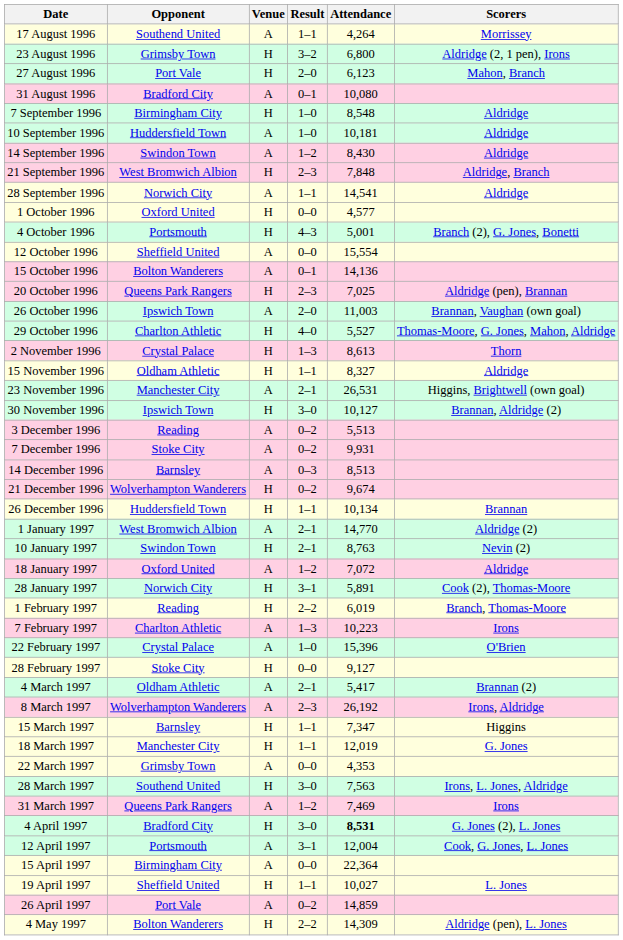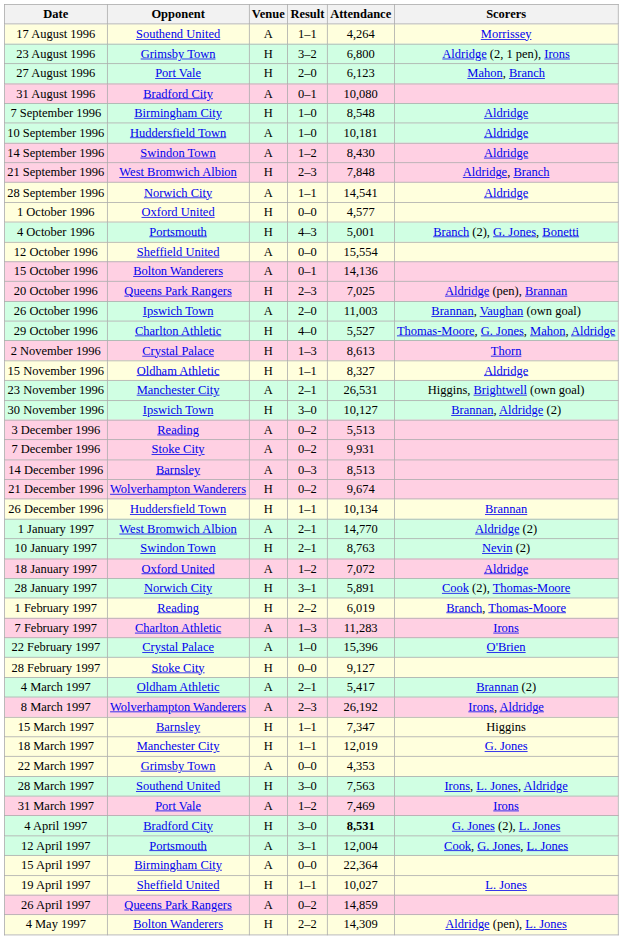 <table class="wikitable sortable" style="font-size:100%; text-align:center">
 <tr>
 <th>Date</th>
 <th>Opponent</th>
 <th>Venue</th>
 <th>Result</th>
 <th>Attendance</th>
 <th>Scorers</th>
 </tr>
 <tr style="background-color: #ffffdd;">
 <td>17 August 1996</td>
 <td><a href='#'>Southend United</a></td>
 <td>A</td>
 <td>1–1</td>
 <td>4,264</td>
 <td><a href='#'>Morrissey</a></td>
 </tr>
 <tr style="background-color: #d0ffe3;">
 <td>23 August 1996</td>
 <td><a href='#'>Grimsby Town</a></td>
 <td>H</td>
 <td>3–2</td>
 <td>6,800</td>
 <td><a href='#'>Aldridge</a> (2, 1 pen), <a href='#'>Irons</a></td>
 </tr>
 <tr style="background-color: #d0ffe3;">
 <td>27 August 1996</td>
 <td><a href='#'>Port Vale</a></td>
 <td>H</td>
 <td>2–0</td>
 <td>6,123</td>
 <td><a href='#'>Mahon</a>, <a href='#'>Branch</a></td>
 </tr>
 <tr style="background-color: #ffd0e3;">
 <td>31 August 1996</td>
 <td><a href='#'>Bradford City</a></td>
 <td>A</td>
 <td>0–1</td>
 <td>10,080</td>
 <td></td>
 </tr>
 <tr style="background-color: #d0ffe3;">
 <td>7 September 1996</td>
 <td><a href='#'>Birmingham City</a></td>
 <td>H</td>
 <td>1–0</td>
 <td>8,548</td>
 <td><a href='#'>Aldridge</a></td>
 </tr>
 <tr style="background-color: #d0ffe3;">
 <td>10 September 1996</td>
 <td><a href='#'>Huddersfield Town</a></td>
 <td>A</td>
 <td>1–0</td>
 <td>10,181</td>
 <td><a href='#'>Aldridge</a></td>
 </tr>
 <tr style="background-color: #ffd0e3;">
 <td>14 September 1996</td>
 <td><a href='#'>Swindon Town</a></td>
 <td>A</td>
 <td>1–2</td>
 <td>8,430</td>
 <td><a href='#'>Aldridge</a></td>
 </tr>
 <tr style="background-color: #ffd0e3;">
 <td>21 September 1996</td>
 <td><a href='#'>West Bromwich Albion</a></td>
 <td>H</td>
 <td>2–3</td>
 <td>7,848</td>
 <td><a href='#'>Aldridge</a>, <a href='#'>Branch</a></td>
 </tr>
 <tr style="background-color: #ffffdd;">
 <td>28 September 1996</td>
 <td><a href='#'>Norwich City</a></td>
 <td>A</td>
 <td>1–1</td>
 <td>14,541</td>
 <td><a href='#'>Aldridge</a></td>
 </tr>
 <tr style="background-color: #ffffdd;">
 <td>1 October 1996</td>
 <td><a href='#'>Oxford United</a></td>
 <td>H</td>
 <td>0–0</td>
 <td>4,577</td>
 <td></td>
 </tr>
 <tr style="background-color: #d0ffe3;">
 <td>4 October 1996</td>
 <td><a href='#'>Portsmouth</a></td>
 <td>H</td>
 <td>4–3</td>
 <td>5,001</td>
 <td><a href='#'>Branch</a> (2), <a href='#'>G. Jones</a>, <a href='#'>Bonetti</a></td>
 </tr>
 <tr style="background-color: #ffffdd;">
 <td>12 October 1996</td>
 <td><a href='#'>Sheffield United</a></td>
 <td>A</td>
 <td>0–0</td>
 <td>15,554</td>
 <td></td>
 </tr>
 <tr style="background-color: #ffd0e3;">
 <td>15 October 1996</td>
 <td><a href='#'>Bolton Wanderers</a></td>
 <td>A</td>
 <td>0–1</td>
 <td>14,136</td>
 <td></td>
 </tr>
 <tr style="background-color: #ffd0e3;">
 <td>20 October 1996</td>
 <td><a href='#'>Queens Park Rangers</a></td>
 <td>H</td>
 <td>2–3</td>
 <td>7,025</td>
 <td><a href='#'>Aldridge</a> (pen), <a href='#'>Brannan</a></td>
 </tr>
 <tr style="background-color: #d0ffe3;">
 <td>26 October 1996</td>
 <td><a href='#'>Ipswich Town</a></td>
 <td>A</td>
 <td>2–0</td>
 <td>11,003</td>
 <td><a href='#'>Brannan</a>, <a href='#'>Vaughan</a> (own goal)</td>
 </tr>
 <tr style="background-color: #d0ffe3;">
 <td>29 October 1996</td>
 <td><a href='#'>Charlton Athletic</a></td>
 <td>H</td>
 <td>4–0</td>
 <td>5,527</td>
 <td><a href='#'>Thomas-Moore</a>, <a href='#'>G. Jones</a>, <a href='#'>Mahon</a>, <a href='#'>Aldridge</a></td>
 </tr>
 <tr style="background-color: #ffd0e3;">
 <td>2 November 1996</td>
 <td><a href='#'>Crystal Palace</a></td>
 <td>H</td>
 <td>1–3</td>
 <td>8,613</td>
 <td><a href='#'>Thorn</a></td>
 </tr>
 <tr style="background-color: #ffffdd;">
 <td>15 November 1996</td>
 <td><a href='#'>Oldham Athletic</a></td>
 <td>H</td>
 <td>1–1</td>
 <td>8,327</td>
 <td><a href='#'>Aldridge</a></td>
 </tr>
 <tr style="background-color: #d0ffe3;">
 <td>23 November 1996</td>
 <td><a href='#'>Manchester City</a></td>
 <td>A</td>
 <td>2–1</td>
 <td>26,531</td>
 <td>Higgins, <a href='#'>Brightwell</a> (own goal)</td>
 </tr>
 <tr style="background-color: #d0ffe3;">
 <td>30 November 1996</td>
 <td><a href='#'>Ipswich Town</a></td>
 <td>H</td>
 <td>3–0</td>
 <td>10,127</td>
 <td><a href='#'>Brannan</a>, <a href='#'>Aldridge</a> (2)</td>
 </tr>
 <tr style="background-color: #ffd0e3;">
 <td>3 December 1996</td>
 <td><a href='#'>Reading</a></td>
 <td>A</td>
 <td>0–2</td>
 <td>5,513</td>
 <td></td>
 </tr>
 <tr style="background-color: #ffd0e3;">
 <td>7 December 1996</td>
 <td><a href='#'>Stoke City</a></td>
 <td>A</td>
 <td>0–2</td>
 <td>9,931</td>
 <td></td>
 </tr>
 <tr style="background-color: #ffd0e3;">
 <td>14 December 1996</td>
 <td><a href='#'>Barnsley</a></td>
 <td>A</td>
 <td>0–3</td>
 <td>8,513</td>
 <td></td>
 </tr>
 <tr style="background-color: #ffd0e3;">
 <td>21 December 1996</td>
 <td><a href='#'>Wolverhampton Wanderers</a></td>
 <td>H</td>
 <td>0–2</td>
 <td>9,674</td>
 <td></td>
 </tr>
 <tr style="background-color: #ffffdd;">
 <td>26 December 1996</td>
 <td><a href='#'>Huddersfield Town</a></td>
 <td>H</td>
 <td>1–1</td>
 <td>10,134</td>
 <td><a href='#'>Brannan</a></td>
 </tr>
 <tr style="background-color: #d0ffe3;">
 <td>1 January 1997</td>
 <td><a href='#'>West Bromwich Albion</a></td>
 <td>A</td>
 <td>2–1</td>
 <td>14,770</td>
 <td><a href='#'>Aldridge</a> (2)</td>
 </tr>
 <tr style="background-color: #d0ffe3;">
 <td>10 January 1997</td>
 <td><a href='#'>Swindon Town</a></td>
 <td>H</td>
 <td>2–1</td>
 <td>8,763</td>
 <td><a href='#'>Nevin</a> (2)</td>
 </tr>
 <tr style="background-color: #ffd0e3;">
 <td>18 January 1997</td>
 <td><a href='#'>Oxford United</a></td>
 <td>A</td>
 <td>1–2</td>
 <td>7,072</td>
 <td><a href='#'>Aldridge</a></td>
 </tr>
 <tr style="background-color: #d0ffe3;">
 <td>28 January 1997</td>
 <td><a href='#'>Norwich City</a></td>
 <td>H</td>
 <td>3–1</td>
 <td>5,891</td>
 <td><a href='#'>Cook</a> (2), <a href='#'>Thomas-Moore</a></td>
 </tr>
 <tr style="background-color: #ffffdd;">
 <td>1 February 1997</td>
 <td><a href='#'>Reading</a></td>
 <td>H</td>
 <td>2–2</td>
 <td>6,019</td>
 <td><a href='#'>Branch</a>, <a href='#'>Thomas-Moore</a></td>
 </tr>
 <tr style="background-color: #ffd0e3;">
 <td>7 February 1997</td>
 <td><a href='#'>Charlton Athletic</a></td>
 <td>A</td>
 <td>1–3</td>
-<td>10,223</td>
+<td>11,283</td>
 <td><a href='#'>Irons</a></td>
 </tr>
 <tr style="background-color: #d0ffe3;">
 <td>22 February 1997</td>
 <td><a href='#'>Crystal Palace</a></td>
 <td>A</td>
 <td>1–0</td>
 <td>15,396</td>
 <td><a href='#'>O'Brien</a></td>
 </tr>
 <tr style="background-color: #ffffdd;">
 <td>28 February 1997</td>
 <td><a href='#'>Stoke City</a></td>
 <td>H</td>
 <td>0–0</td>
 <td>9,127</td>
 <td></td>
 </tr>
 <tr style="background-color: #d0ffe3;">
 <td>4 March 1997</td>
 <td><a href='#'>Oldham Athletic</a></td>
 <td>A</td>
 <td>2–1</td>
 <td>5,417</td>
 <td><a href='#'>Brannan</a> (2)</td>
 </tr>
 <tr style="background-color: #ffd0e3;">
 <td>8 March 1997</td>
 <td><a href='#'>Wolverhampton Wanderers</a></td>
 <td>A</td>
 <td>2–3</td>
 <td>26,192</td>
 <td><a href='#'>Irons</a>, <a href='#'>Aldridge</a></td>
 </tr>
 <tr style="background-color: #ffffdd;">
 <td>15 March 1997</td>
 <td><a href='#'>Barnsley</a></td>
 <td>H</td>
 <td>1–1</td>
 <td>7,347</td>
 <td>Higgins</td>
 </tr>
 <tr style="background-color: #ffffdd;">
 <td>18 March 1997</td>
 <td><a href='#'>Manchester City</a></td>
 <td>H</td>
 <td>1–1</td>
 <td>12,019</td>
 <td><a href='#'>G. Jones</a></td>
 </tr>
 <tr style="background-color: #ffffdd;">
 <td>22 March 1997</td>
 <td><a href='#'>Grimsby Town</a></td>
 <td>A</td>
 <td>0–0</td>
 <td>4,353</td>
 <td></td>
 </tr>
 <tr style="background-color: #d0ffe3;">
 <td>28 March 1997</td>
 <td><a href='#'>Southend United</a></td>
 <td>H</td>
 <td>3–0</td>
 <td>7,563</td>
 <td><a href='#'>Irons</a>, <a href='#'>L. Jones</a>, <a href='#'>Aldridge</a></td>
 </tr>
 <tr style="background-color: #ffd0e3;">
 <td>31 March 1997</td>
-<td><a href='#'>Queens Park Rangers</a></td>
+<td><a href='#'>Port Vale</a></td>
 <td>A</td>
 <td>1–2</td>
 <td>7,469</td>
 <td><a href='#'>Irons</a></td>
 </tr>
 <tr style="background-color: #d0ffe3;">
 <td>4 April 1997</td>
 <td><a href='#'>Bradford City</a></td>
 <td>H</td>
 <td>3–0</td>
 <td><strong>8,531</strong></td>
 <td><a href='#'>G. Jones</a> (2), <a href='#'>L. Jones</a></td>
 </tr>
 <tr style="background-color: #d0ffe3;">
 <td>12 April 1997</td>
 <td><a href='#'>Portsmouth</a></td>
 <td>A</td>
 <td>3–1</td>
 <td>12,004</td>
 <td><a href='#'>Cook</a>, <a href='#'>G. Jones</a>, <a href='#'>L. Jones</a></td>
 </tr>
 <tr style="background-color: #ffffdd;">
 <td>15 April 1997</td>
 <td><a href='#'>Birmingham City</a></td>
 <td>A</td>
 <td>0–0</td>
 <td>22,364</td>
 <td></td>
 </tr>
 <tr style="background-color: #ffffdd;">
 <td>19 April 1997</td>
 <td><a href='#'>Sheffield United</a></td>
 <td>H</td>
 <td>1–1</td>
 <td>10,027</td>
 <td><a href='#'>L. Jones</a></td>
 </tr>
 <tr style="background-color: #ffd0e3;">
 <td>26 April 1997</td>
-<td><a href='#'>Port Vale</a></td>
+<td><a href='#'>Queens Park Rangers</a></td>
 <td>A</td>
 <td>0–2</td>
 <td>14,859</td>
 <td></td>
 </tr>
 <tr style="background-color: #ffffdd;">
 <td>4 May 1997</td>
 <td><a href='#'>Bolton Wanderers</a></td>
 <td>H</td>
 <td>2–2</td>
 <td>14,309</td>
 <td><a href='#'>Aldridge</a> (pen), <a href='#'>L. Jones</a></td>
 </tr>
 </table>
